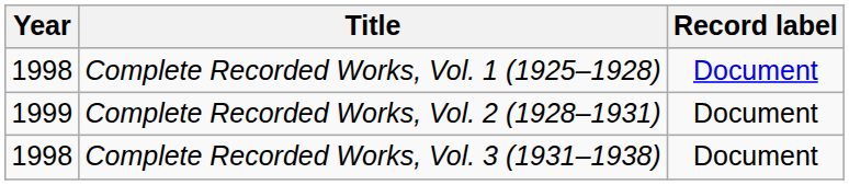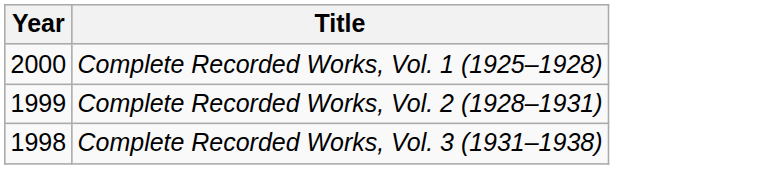 <table class="wikitable sortable">
 <tr>
 <th>Year</th>
 <th>Title</th>
-<th>Record label</th>
 </tr>
 <tr>
-<td>1998</td>
+<td>2000</td>
 <td><em>Complete Recorded Works, Vol. 1 (1925–1928)</em></td>
-<td style="text-align:center;"><a href='#'>Document</a></td>
 </tr>
 <tr>
 <td>1999</td>
 <td><em>Complete Recorded Works, Vol. 2 (1928–1931)</em></td>
-<td style="text-align:center;">Document</td>
 </tr>
 <tr>
 <td>1998</td>
 <td><em>Complete Recorded Works, Vol. 3 (1931–1938)</em></td>
-<td style="text-align:center;">Document</td>
 </tr>
 </table>
